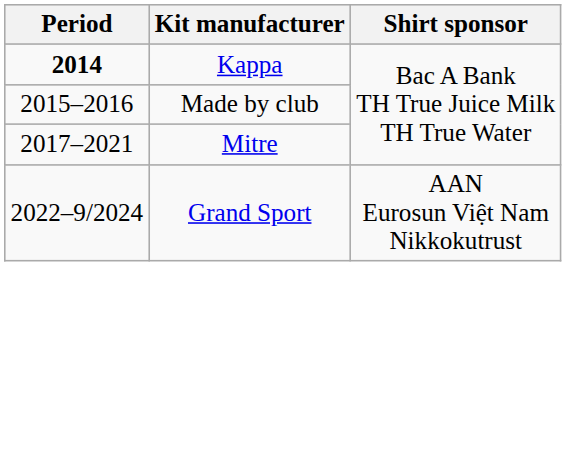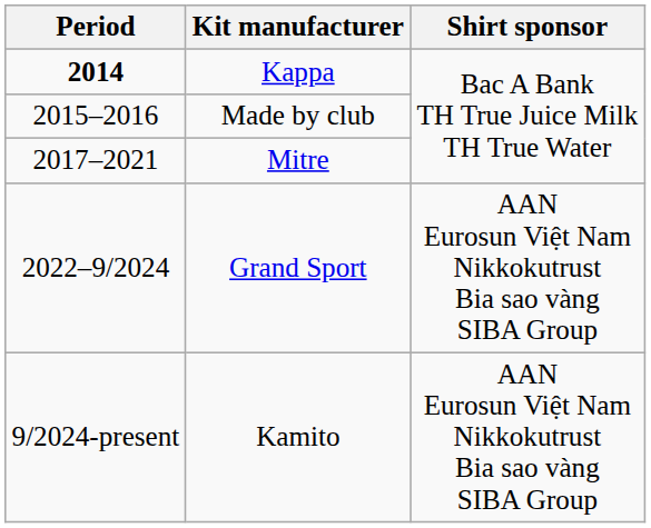 <table class="wikitable" style="text-align: center">
 <tr>
 <th>Period</th>
 <th>Kit manufacturer</th>
 <th>Shirt sponsor</th>
 </tr>
 <tr>
 <td><strong>2014</strong></td>
 <td> <a href='#'>Kappa</a></td>
 <td rowspan="3">Bac A Bank <br> TH True Juice Milk <br> TH True Water</td>
 </tr>
 <tr>
 <td>2015–2016</td>
 <td>Made by club</td>
 </tr>
 <tr>
 <td>2017–2021</td>
 <td> <a href='#'>Mitre</a></td>
 </tr>
 <tr>
 <td>2022–9/2024</td>
 <td> <a href='#'>Grand Sport</a></td>
-<td>AAN <br> Eurosun Việt Nam <br> Nikkokutrust</td>
+<td>AAN <br> Eurosun Việt Nam <br> Nikkokutrust <br> Bia sao vàng <br> SIBA Group</td>
+</tr>
+<tr>
+<td>9/2024-present</td>
+<td> Kamito</td>
+<td>AAN <br> Eurosun Việt Nam <br> Nikkokutrust <br> Bia sao vàng <br> SIBA Group</td>
 </tr>
 </table>
